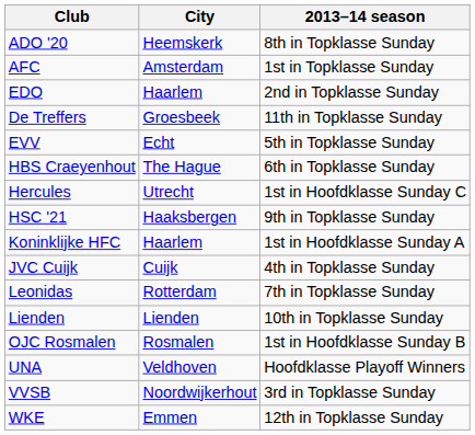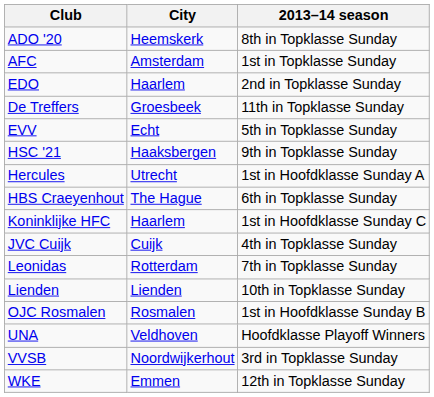 <table class="wikitable">
 <tr>
 <th>Club</th>
 <th>City</th>
 <th>2013–14 season</th>
 </tr>
 <tr>
 <td><a href='#'>ADO '20</a></td>
 <td><a href='#'>Heemskerk</a></td>
 <td>8th in Topklasse Sunday</td>
 </tr>
 <tr>
 <td><a href='#'>AFC</a></td>
 <td><a href='#'>Amsterdam</a></td>
 <td>1st in Topklasse Sunday</td>
 </tr>
 <tr>
 <td><a href='#'>EDO</a></td>
 <td><a href='#'>Haarlem</a></td>
 <td>2nd in Topklasse Sunday</td>
 </tr>
 <tr>
 <td><a href='#'>De Treffers</a></td>
 <td><a href='#'>Groesbeek</a></td>
 <td>11th in Topklasse Sunday</td>
 </tr>
 <tr>
 <td><a href='#'>EVV</a></td>
 <td><a href='#'>Echt</a></td>
 <td>5th in Topklasse Sunday</td>
 </tr>
 <tr>
+<td><a href='#'>HSC '21</a></td>
+<td><a href='#'>Haaksbergen</a></td>
+<td>9th in Topklasse Sunday</td>
+</tr>
+<tr>
+<td><a href='#'>Hercules</a></td>
+<td><a href='#'>Utrecht</a></td>
+<td>1st in Hoofdklasse Sunday A</td>
+</tr>
+<tr>
 <td><a href='#'>HBS Craeyenhout</a></td>
 <td><a href='#'>The Hague</a></td>
 <td>6th in Topklasse Sunday</td>
 </tr>
 <tr>
-<td><a href='#'>Hercules</a></td>
-<td><a href='#'>Utrecht</a></td>
-<td>1st in Hoofdklasse Sunday C</td>
-</tr>
-<tr>
-<td><a href='#'>HSC '21</a></td>
-<td><a href='#'>Haaksbergen</a></td>
-<td>9th in Topklasse Sunday</td>
-</tr>
-<tr>
 <td><a href='#'>Koninklijke HFC</a></td>
 <td><a href='#'>Haarlem</a></td>
-<td>1st in Hoofdklasse Sunday A</td>
+<td>1st in Hoofdklasse Sunday C</td>
 </tr>
 <tr>
 <td><a href='#'>JVC Cuijk</a></td>
 <td><a href='#'>Cuijk</a></td>
 <td>4th in Topklasse Sunday</td>
 </tr>
 <tr>
 <td><a href='#'>Leonidas</a></td>
 <td><a href='#'>Rotterdam</a></td>
 <td>7th in Topklasse Sunday</td>
 </tr>
 <tr>
 <td><a href='#'>Lienden</a></td>
 <td><a href='#'>Lienden</a></td>
 <td>10th in Topklasse Sunday</td>
 </tr>
 <tr>
 <td><a href='#'>OJC Rosmalen</a></td>
 <td><a href='#'>Rosmalen</a></td>
 <td>1st in Hoofdklasse Sunday B</td>
 </tr>
 <tr>
 <td><a href='#'>UNA</a></td>
 <td><a href='#'>Veldhoven</a></td>
 <td>Hoofdklasse Playoff Winners</td>
 </tr>
 <tr>
 <td><a href='#'>VVSB</a></td>
 <td><a href='#'>Noordwijkerhout</a></td>
 <td>3rd in Topklasse Sunday</td>
 </tr>
 <tr>
 <td><a href='#'>WKE</a></td>
 <td><a href='#'>Emmen</a></td>
 <td>12th in Topklasse Sunday</td>
 </tr>
 </table>
